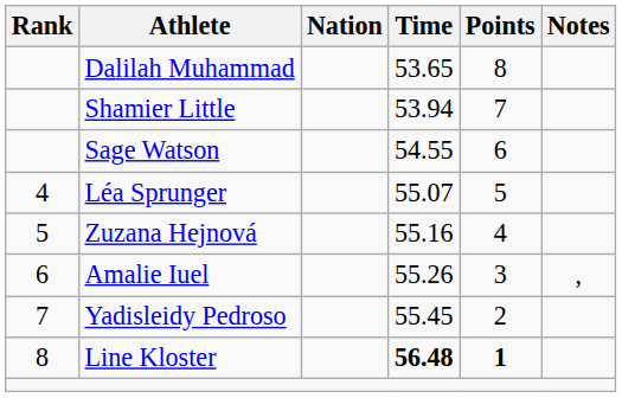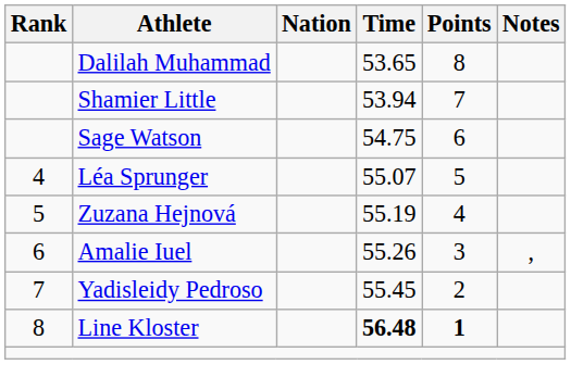 <table class="wikitable sortable" style="text-align:center;">
 <tr>
 <th scope="col" style="width: 10px;">Rank</th>
 <th scope="col">Athlete</th>
 <th scope="col">Nation</th>
 <th scope="col">Time</th>
 <th scope="col">Points</th>
 <th scope="col">Notes</th>
 </tr>
 <tr>
 <td></td>
 <td align=left><a href='#'>Dalilah Muhammad</a></td>
 <td align=left></td>
 <td>53.65</td>
 <td>8</td>
 <td></td>
 </tr>
 <tr>
 <td></td>
 <td align=left><a href='#'>Shamier Little</a></td>
 <td align=left></td>
 <td>53.94</td>
 <td>7</td>
 <td></td>
 </tr>
 <tr>
 <td></td>
 <td align=left><a href='#'>Sage Watson</a></td>
 <td align=left></td>
-<td>54.55</td>
+<td>54.75</td>
 <td>6</td>
 <td></td>
 </tr>
 <tr>
 <td>4</td>
 <td align=left><a href='#'>Léa Sprunger</a></td>
 <td align=left></td>
 <td>55.07</td>
 <td>5</td>
 <td></td>
 </tr>
 <tr>
 <td>5</td>
 <td align=left><a href='#'>Zuzana Hejnová</a></td>
 <td align=left></td>
-<td>55.16</td>
+<td>55.19</td>
 <td>4</td>
 <td></td>
 </tr>
 <tr>
 <td>6</td>
 <td align=left><a href='#'>Amalie Iuel</a></td>
 <td align=left></td>
 <td>55.26</td>
 <td>3</td>
 <td><strong></strong>, </td>
 </tr>
 <tr>
 <td>7</td>
 <td align=left><a href='#'>Yadisleidy Pedroso</a></td>
 <td align=left></td>
 <td>55.45</td>
 <td>2</td>
 <td></td>
 </tr>
 <tr>
 <td>8</td>
 <td align=left><a href='#'>Line Kloster</a></td>
 <td align=left></td>
 <td><strong>56.48</strong></td>
 <td><strong>1</strong></td>
 <td></td>
 </tr>
 <tr class="sortbottom">
 <td colspan="6"></td>
 </tr>
 </table>
